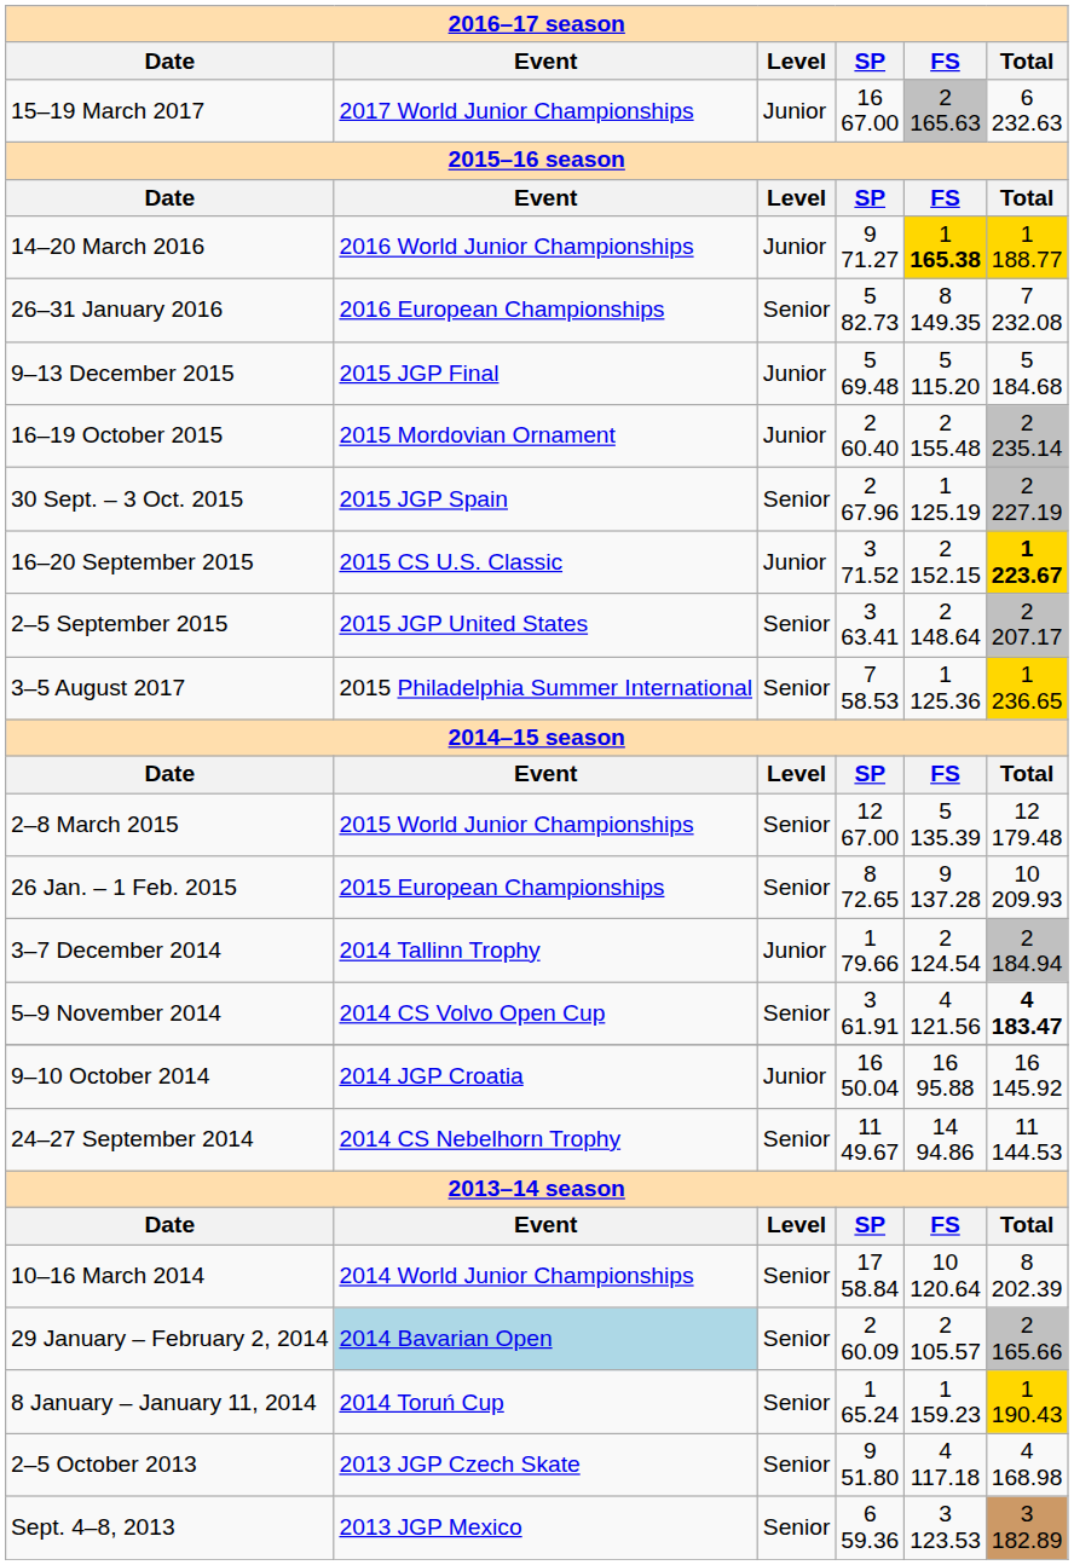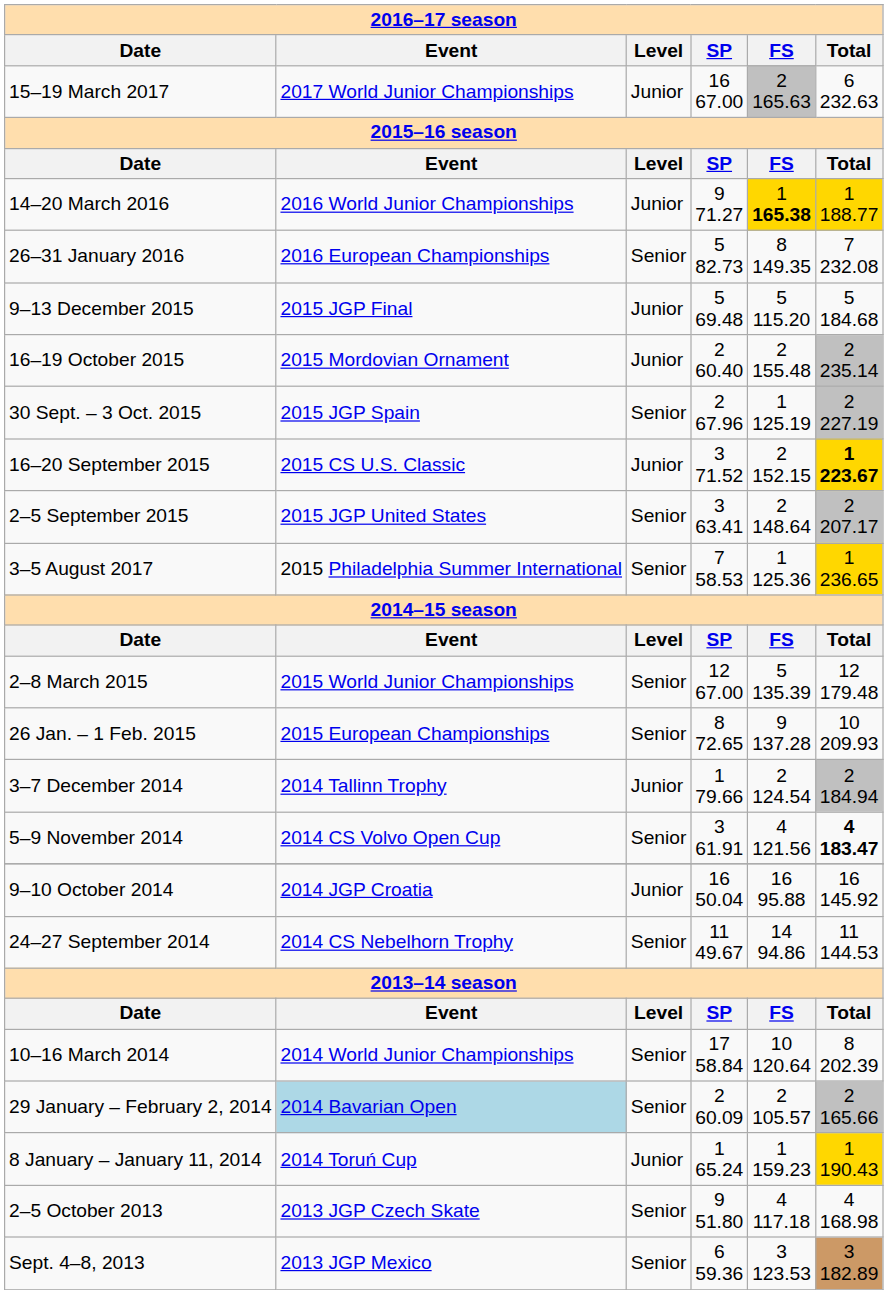 <table class="wikitable">
 <tr>
 <td style="background-color: #ffdead; " colspan=6 align=center><a href='#'><strong>2016–17 season</strong></a></td>
 </tr>
 <tr>
 <th>Date</th>
 <th>Event</th>
 <th>Level</th>
 <th><a href='#'>SP</a></th>
 <th><a href='#'>FS</a></th>
 <th>Total</th>
 </tr>
 <tr>
 <td>15–19 March 2017</td>
 <td><a href='#'>2017 World Junior Championships</a></td>
 <td>Junior</td>
 <td align=center>16 <br> 67.00</td>
 <td align=center bgcolor=silver>2 <br> 165.63</td>
 <td align=center>6 <br> 232.63</td>
 </tr>
 <tr>
 <th style="background-color: #ffdead; " colspan=6 align=center><a href='#'><strong>2015–16 season</strong></a></th>
 </tr>
 <tr>
 <th>Date</th>
 <th>Event</th>
 <th>Level</th>
 <th><a href='#'>SP</a></th>
 <th><a href='#'>FS</a></th>
 <th>Total</th>
 </tr>
 <tr>
 <td>14–20 March 2016</td>
 <td><a href='#'>2016 World Junior Championships</a></td>
 <td>Junior</td>
 <td align=center>9 <br> 71.27</td>
 <td align=center bgcolor=gold>1 <br> <strong>165.38</strong></td>
 <td align=center bgcolor=gold>1 <br> 188.77</td>
 </tr>
 <tr>
 <td>26–31 January 2016</td>
 <td><a href='#'>2016 European Championships</a></td>
 <td>Senior</td>
 <td align=center>5 <br> 82.73</td>
 <td align=center>8 <br> 149.35</td>
 <td align=center>7 <br> 232.08</td>
 </tr>
 <tr>
 <td>9–13 December 2015</td>
 <td><a href='#'>2015 JGP Final</a></td>
 <td>Junior</td>
 <td align=center>5 <br> 69.48</td>
 <td align=center>5 <br> 115.20</td>
 <td align=center>5 <br> 184.68</td>
 </tr>
 <tr>
 <td>16–19 October 2015</td>
 <td><a href='#'>2015 Mordovian Ornament</a></td>
 <td>Junior</td>
 <td align=center>2 <br> 60.40</td>
 <td align=center>2 <br> 155.48</td>
 <td align=center bgcolor=silver>2 <br> 235.14</td>
 </tr>
 <tr>
 <td>30 Sept. – 3 Oct. 2015</td>
 <td><a href='#'>2015 JGP Spain</a></td>
 <td>Senior</td>
 <td align=center>2 <br> 67.96</td>
 <td align=center>1 <br> 125.19</td>
 <td align=center bgcolor=silver>2 <br> 227.19</td>
 </tr>
 <tr>
 <td>16–20 September 2015</td>
 <td><a href='#'>2015 CS U.S. Classic</a></td>
 <td>Junior</td>
 <td align=center>3 <br> 71.52</td>
 <td align=center>2 <br> 152.15</td>
 <td align=center bgcolor=gold><strong>1 <br> 223.67</strong></td>
 </tr>
 <tr>
 <td>2–5 September 2015</td>
 <td><a href='#'>2015 JGP United States</a></td>
 <td>Senior</td>
 <td align=center>3 <br> 63.41</td>
 <td align=center>2 <br> 148.64</td>
 <td align=center bgcolor=silver>2 <br> 207.17</td>
 </tr>
 <tr>
 <td>3–5 August 2017</td>
 <td>2015 <a href='#'>Philadelphia Summer International</a></td>
 <td>Senior</td>
 <td align=center>7 <br> 58.53</td>
 <td align=center>1 <br> 125.36</td>
 <td align=center bgcolor=gold>1 <br> 236.65</td>
 </tr>
 <tr>
 <td style="background-color: #ffdead; " colspan=6 align=center><a href='#'><strong>2014–15 season</strong></a></td>
 </tr>
 <tr>
 <th>Date</th>
 <th>Event</th>
 <th>Level</th>
 <th><a href='#'>SP</a></th>
 <th><a href='#'>FS</a></th>
 <th>Total</th>
 </tr>
 <tr>
 <td>2–8 March 2015</td>
 <td><a href='#'>2015 World Junior Championships</a></td>
 <td>Senior</td>
 <td align=center>12 <br> 67.00</td>
 <td align=center>5 <br> 135.39</td>
 <td align=center>12 <br> 179.48</td>
 </tr>
 <tr>
 <td>26 Jan. – 1 Feb. 2015</td>
 <td><a href='#'>2015 European Championships</a></td>
 <td>Senior</td>
 <td align=center>8 <br> 72.65</td>
 <td align=center>9 <br> 137.28</td>
 <td align=center>10 <br> 209.93</td>
 </tr>
 <tr>
 <td>3–7 December 2014</td>
 <td><a href='#'>2014 Tallinn Trophy</a></td>
 <td>Junior</td>
 <td align=center>1 <br> 79.66</td>
 <td align=center>2 <br> 124.54</td>
 <td align=center bgcolor=silver>2 <br> 184.94</td>
 </tr>
 <tr>
 <td>5–9 November 2014</td>
 <td><a href='#'>2014 CS Volvo Open Cup</a></td>
 <td>Senior</td>
 <td align=center>3 <br>61.91</td>
 <td align=center>4 <br> 121.56</td>
 <td align=center><strong>4 <br> 183.47</strong></td>
 </tr>
 <tr>
 </tr>
 <tr>
 <td>9–10 October 2014</td>
 <td><a href='#'>2014 JGP Croatia</a></td>
 <td>Junior</td>
 <td align=center>16 <br> 50.04</td>
 <td align=center>16 <br> 95.88</td>
 <td align=center>16 <br> 145.92</td>
 </tr>
 <tr>
 <td>24–27 September 2014</td>
 <td><a href='#'>2014 CS Nebelhorn Trophy</a></td>
 <td>Senior</td>
 <td align=center>11 <br> 49.67</td>
 <td align=center>14 <br> 94.86</td>
 <td align=center>11 <br> 144.53</td>
 </tr>
 <tr>
 <td style="background-color: #ffdead; " colspan=6 align=center><a href='#'><strong>2013–14 season</strong></a></td>
 </tr>
 <tr>
 <th>Date</th>
 <th>Event</th>
 <th>Level</th>
 <th><a href='#'>SP</a></th>
 <th><a href='#'>FS</a></th>
 <th>Total</th>
 </tr>
 <tr>
 <td>10–16 March 2014</td>
 <td><a href='#'>2014 World Junior Championships</a></td>
 <td>Senior</td>
 <td align=center>17 <br> 58.84</td>
 <td align=center>10 <br> 120.64</td>
 <td align=center>8 <br> 202.39</td>
 </tr>
 <tr>
 <td>29 January – February 2, 2014</td>
 <td style="background: lightblue;"><a href='#'>2014 Bavarian Open</a></td>
 <td>Senior</td>
 <td align=center>2 <br> 60.09</td>
 <td align=center>2 <br> 105.57</td>
 <td align=center bgcolor=silver>2 <br> 165.66</td>
 </tr>
 <tr>
 <td>8 January – January 11, 2014</td>
 <td><a href='#'>2014 Toruń Cup</a></td>
-<td>Senior</td>
+<td>Junior</td>
 <td align=center>1 <br> 65.24</td>
 <td align=center>1 <br> 159.23</td>
 <td align=center bgcolor=gold>1 <br> 190.43</td>
 </tr>
 <tr>
 <td>2–5 October 2013</td>
 <td><a href='#'>2013 JGP Czech Skate</a></td>
 <td>Senior</td>
 <td align=center>9 <br> 51.80</td>
 <td align=center>4 <br> 117.18</td>
 <td align=center>4 <br> 168.98</td>
 </tr>
 <tr>
 <td>Sept. 4–8, 2013</td>
 <td><a href='#'>2013 JGP Mexico</a></td>
 <td>Senior</td>
 <td align=center>6 <br> 59.36</td>
 <td align=center>3 <br> 123.53</td>
 <td align=center bgcolor=cc9966>3 <br> 182.89</td>
 </tr>
 </table>
